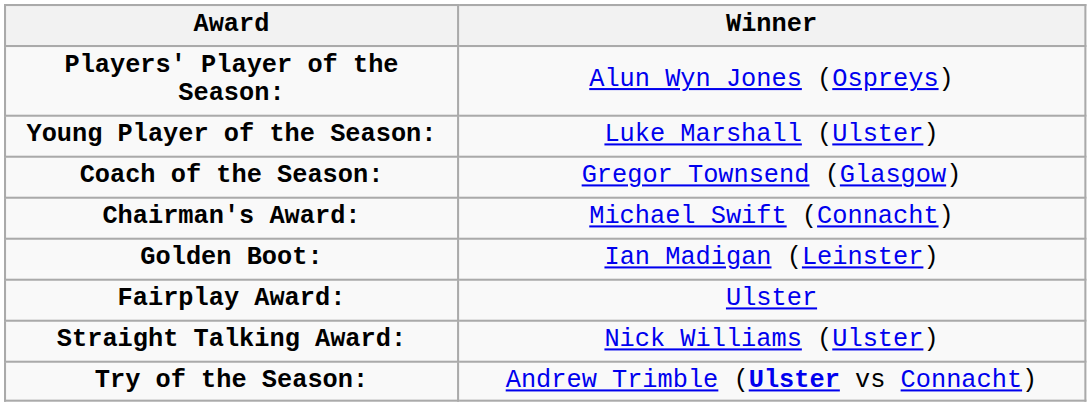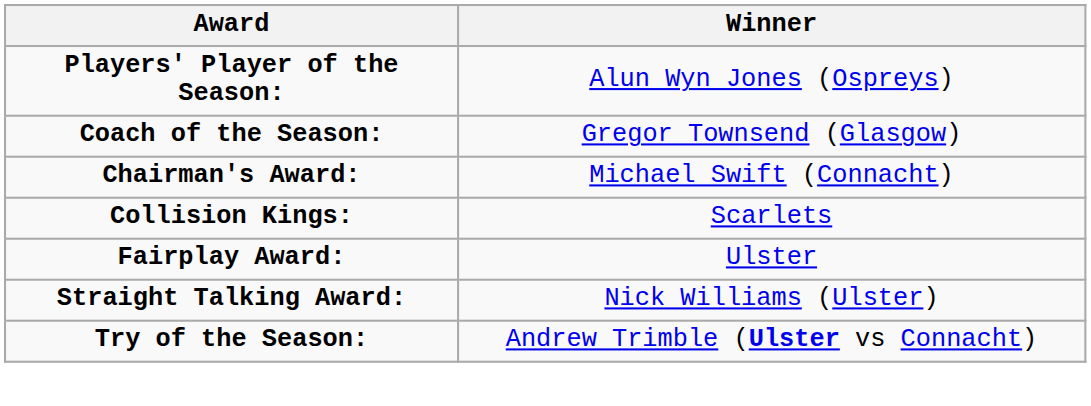 <table class="wikitable" style="font-size:95%; text-align:center;">
 <tr>
 <th style="width:215px;">Award</th>
 <th style="width:300px;">Winner</th>
 </tr>
 <tr>
 <td><strong>Players' Player of the Season:</strong></td>
 <td> <a href='#'>Alun Wyn Jones</a> (<a href='#'>Ospreys</a>)</td>
-</tr>
-<tr>
-<td><strong>Young Player of the Season:</strong></td>
-<td> <a href='#'>Luke Marshall</a> (<a href='#'>Ulster</a>)</td>
 </tr>
 <tr —>
 <td><strong>Coach of the Season:</strong></td>
 <td> <a href='#'>Gregor Townsend</a> (<a href='#'>Glasgow</a>)</td>
 </tr>
 <tr>
 <td><strong>Chairman's Award:</strong></td>
 <td> <a href='#'>Michael Swift</a> (<a href='#'>Connacht</a>)</td>
 </tr>
 <tr>
-<td><strong>Golden Boot:</strong></td>
-<td> <a href='#'>Ian Madigan</a> (<a href='#'>Leinster</a>)</td>
+<td><strong>Collision Kings:</strong></td>
+<td><a href='#'>Scarlets</a></td>
 </tr>
 <tr>
 <td><strong>Fairplay Award:</strong></td>
 <td><a href='#'>Ulster</a></td>
 </tr>
 <tr>
 <td><strong>Straight Talking Award:</strong></td>
 <td> <a href='#'>Nick Williams</a> (<a href='#'>Ulster</a>)</td>
 </tr>
 <tr>
 <td><strong>Try of the Season:</strong></td>
 <td> <a href='#'>Andrew Trimble</a> (<strong><a href='#'>Ulster</a></strong> vs <a href='#'>Connacht</a>)</td>
 </tr>
 </table>
